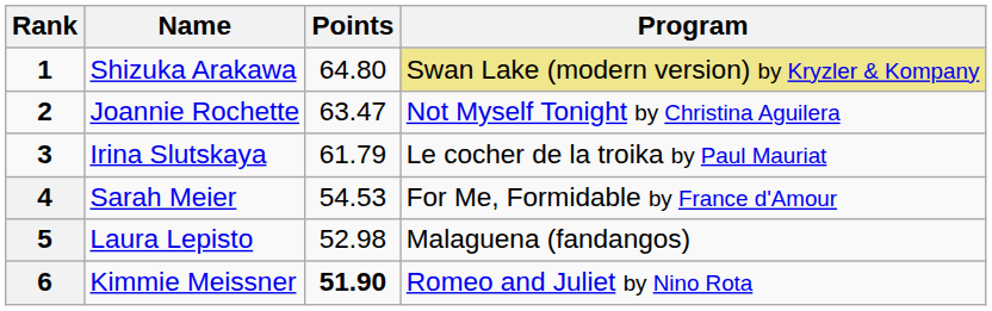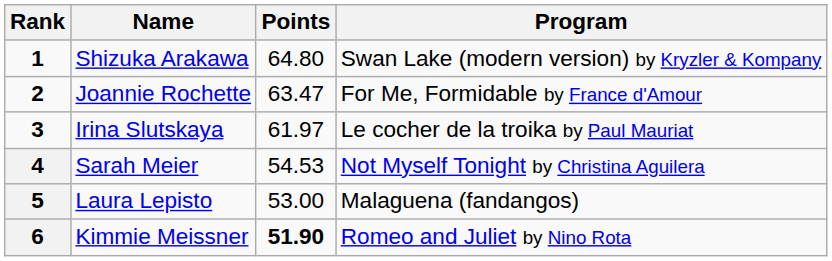 <table class="wikitable">
 <tr>
 <th>Rank</th>
 <th>Name</th>
 <th>Points</th>
 <th>Program</th>
 </tr>
 <tr>
 <td align="center"><strong>1</strong></td>
 <td> <a href='#'>Shizuka Arakawa</a></td>
 <td align="center">64.80</td>
-<td style="background: khaki;">Swan Lake (modern version) <small>by <a href='#'>Kryzler & Kompany</a></small></td>
+<td>Swan Lake (modern version) <small>by <a href='#'>Kryzler & Kompany</a></small></td>
 </tr>
 <tr>
 <td align="center"><strong>2</strong></td>
 <td> <a href='#'>Joannie Rochette</a></td>
 <td align="center">63.47</td>
-<td><a href='#'>Not Myself Tonight</a> <small>by <a href='#'>Christina Aguilera</a></small></td>
+<td>For Me, Formidable <small>by <a href='#'>France d'Amour</a></small></td>
 </tr>
 <tr>
 <td align="center"><strong>3</strong></td>
 <td> <a href='#'>Irina Slutskaya</a></td>
-<td align="center">61.79</td>
+<td align="center">61.97</td>
 <td>Le cocher de la troika <small>by <a href='#'>Paul Mauriat</a></small></td>
 </tr>
 <tr>
 <th>4</th>
 <td> <a href='#'>Sarah Meier</a></td>
 <td align="center">54.53</td>
-<td>For Me, Formidable <small>by <a href='#'>France d'Amour</a></small></td>
+<td><a href='#'>Not Myself Tonight</a> <small>by <a href='#'>Christina Aguilera</a></small></td>
 </tr>
 <tr>
 <th>5</th>
 <td> <a href='#'>Laura Lepisto</a></td>
-<td align="center">52.98</td>
+<td align="center">53.00</td>
 <td>Malaguena (fandangos)</td>
 </tr>
 <tr>
 <th>6</th>
 <td> <a href='#'>Kimmie Meissner</a></td>
 <td align="center"><strong>51.90</strong></td>
 <td><a href='#'>Romeo and Juliet</a> <small>by <a href='#'>Nino Rota</a></small></td>
 </tr>
 </table>
